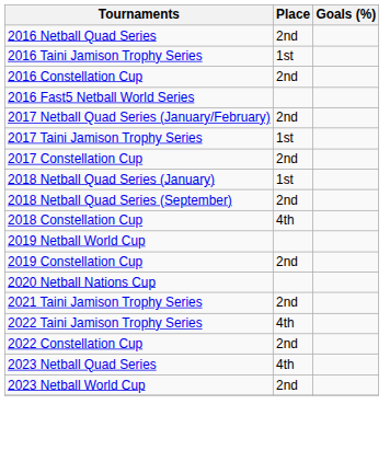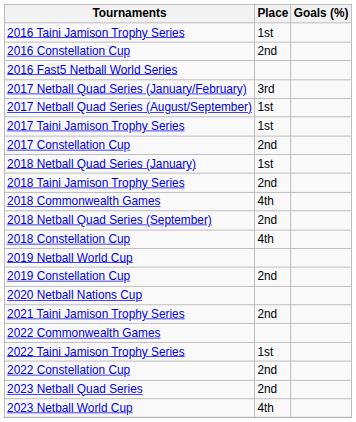 <table class="wikitable collapsible">
 <tr>
 <th>Tournaments</th>
 <th>Place</th>
 <th>Goals (%)</th>
-</tr>
-<tr>
-<td><a href='#'>2016 Netball Quad Series</a></td>
-<td>2nd</td>
-<td></td>
 </tr>
 <tr>
 <td><a href='#'>2016 Taini Jamison Trophy Series</a></td>
 <td>1st</td>
 <td></td>
 </tr>
 <tr>
 <td><a href='#'>2016 Constellation Cup</a></td>
 <td>2nd</td>
 <td></td>
 </tr>
 <tr>
 <td><a href='#'>2016 Fast5 Netball World Series</a></td>
 <td></td>
 <td></td>
 </tr>
 <tr>
 <td><a href='#'>2017 Netball Quad Series (January/February)</a></td>
-<td>2nd</td>
+<td>3rd</td>
+<td></td>
+</tr>
+<tr>
+<td><a href='#'>2017 Netball Quad Series (August/September)</a></td>
+<td>1st</td>
 <td></td>
 </tr>
 <tr>
 <td><a href='#'>2017 Taini Jamison Trophy Series</a></td>
 <td>1st</td>
 <td></td>
 </tr>
 <tr>
 <td><a href='#'>2017 Constellation Cup</a></td>
 <td>2nd</td>
 <td></td>
 </tr>
 <tr>
 <td><a href='#'>2018 Netball Quad Series (January)</a></td>
 <td>1st</td>
+<td></td>
+</tr>
+<tr>
+<td><a href='#'>2018 Taini Jamison Trophy Series</a></td>
+<td>2nd</td>
+<td></td>
+</tr>
+<tr>
+<td><a href='#'>2018 Commonwealth Games</a></td>
+<td>4th</td>
 <td></td>
 </tr>
 <tr>
 <td><a href='#'>2018 Netball Quad Series (September)</a></td>
 <td>2nd</td>
 <td></td>
 </tr>
 <tr>
 <td><a href='#'>2018 Constellation Cup</a></td>
 <td>4th</td>
 <td></td>
 </tr>
 <tr>
 <td><a href='#'>2019 Netball World Cup</a></td>
 <td></td>
 <td></td>
 </tr>
 <tr>
 <td><a href='#'>2019 Constellation Cup</a></td>
 <td>2nd</td>
 <td><em></em></td>
 </tr>
 <tr>
 <td><a href='#'>2020 Netball Nations Cup</a></td>
 <td></td>
 <td></td>
 </tr>
 <tr>
 <td><a href='#'>2021 Taini Jamison Trophy Series</a></td>
 <td>2nd</td>
 <td></td>
 </tr>
 <tr>
+<td><a href='#'>2022 Commonwealth Games</a></td>
+<td></td>
+<td></td>
+</tr>
+<tr>
 <td><a href='#'>2022 Taini Jamison Trophy Series</a></td>
-<td>4th</td>
+<td>1st</td>
 <td></td>
 </tr>
 <tr>
 <td><a href='#'>2022 Constellation Cup</a></td>
 <td>2nd</td>
 <td></td>
 </tr>
 <tr>
 <td><a href='#'>2023 Netball Quad Series</a></td>
-<td>4th</td>
+<td>2nd</td>
 <td></td>
 </tr>
 <tr>
 <td><a href='#'>2023 Netball World Cup</a></td>
-<td>2nd</td>
+<td>4th</td>
 <td></td>
 </tr>
 <tr>
 </tr>
 </table>
